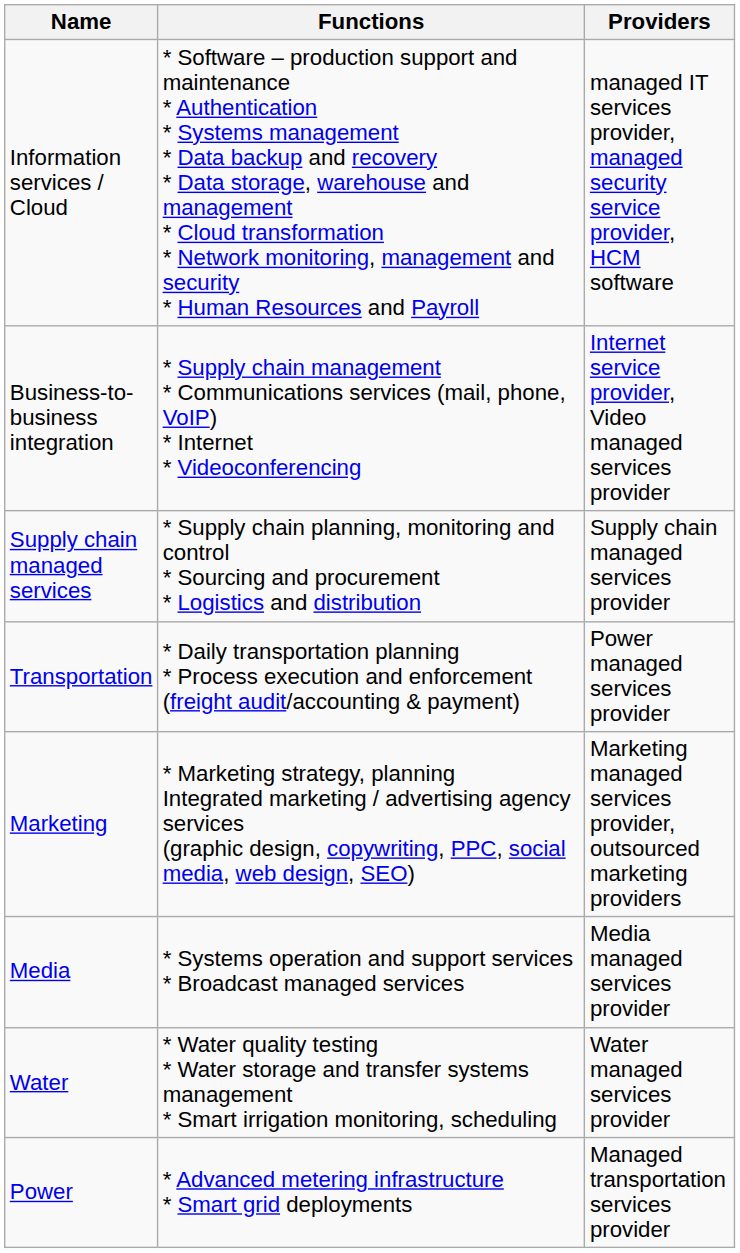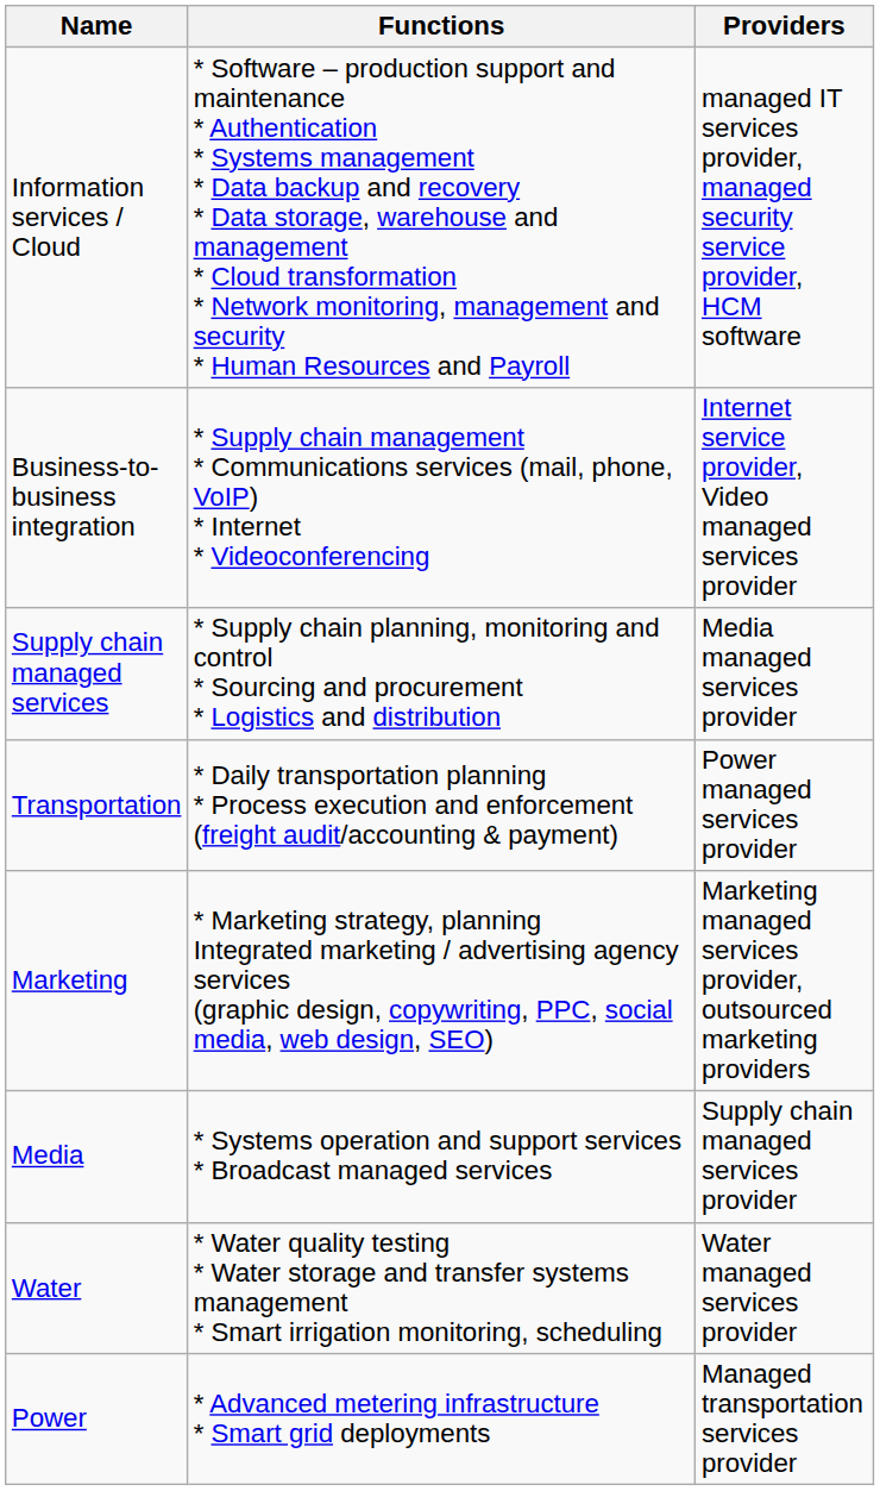 <table class="wikitable">
 <tr>
 <th scope="col" style="text-align:center; width: 100px;">Name</th>
 <th scope="col" style="text-align:center; width: 300px;">Functions</th>
 <th scope="col" style="text-align:center; width: 100px;">Providers</th>
 </tr>
 <tr>
 <td>Information services / Cloud</td>
 <td>* Software – production support and maintenance <br> * <a href='#'>Authentication</a> <br> * <a href='#'>Systems management</a> <br> * <a href='#'>Data backup</a> and <a href='#'>recovery</a> <br> * <a href='#'>Data storage</a>, <a href='#'>warehouse</a> and <a href='#'>management</a> <br> * <a href='#'>Cloud transformation</a> <br> *  <a href='#'>Network monitoring</a>, <a href='#'>management</a> and <a href='#'>security</a> <br> * <a href='#'>Human Resources</a> and <a href='#'>Payroll</a></td>
 <td>managed IT services provider, <br>  <a href='#'>managed security service provider</a>, <br> <a href='#'>HCM</a> software</td>
 </tr>
 <tr>
 <td>Business-to-business integration</td>
 <td>* <a href='#'>Supply chain management</a>  <br> * Communications services (mail, phone, <a href='#'>VoIP</a>) <br> * Internet  <br> * <a href='#'>Videoconferencing</a></td>
 <td><a href='#'>Internet service provider</a>, <br> Video managed services provider</td>
 </tr>
 <tr>
 <td><a href='#'>Supply chain managed services</a></td>
 <td>* Supply chain planning, monitoring and control <br> * Sourcing and procurement <br> * <a href='#'>Logistics</a> and <a href='#'>distribution</a></td>
-<td>Supply chain managed services provider</td>
+<td>Media managed services provider</td>
 </tr>
 <tr>
 <td><a href='#'>Transportation</a></td>
 <td>* Daily transportation planning <br> * Process execution and enforcement (<a href='#'>freight audit</a>/accounting & payment)</td>
 <td>Power managed services provider</td>
 </tr>
 <tr>
 <td><a href='#'>Marketing</a></td>
 <td>* Marketing strategy, planning<br> Integrated marketing / advertising agency services<br>(graphic design, <a href='#'>copywriting</a>, <a href='#'>PPC</a>, <a href='#'>social media</a>, <a href='#'>web design</a>, <a href='#'>SEO</a>)</td>
 <td>Marketing managed services provider, outsourced marketing providers</td>
 </tr>
 <tr>
 <td><a href='#'>Media</a></td>
 <td>* Systems operation and support services <br> * Broadcast managed services</td>
-<td>Media managed services provider</td>
+<td>Supply chain managed services provider</td>
 </tr>
 <tr>
 <td><a href='#'>Water</a></td>
 <td>* Water quality testing <br> * Water storage and transfer systems management <br> * Smart irrigation monitoring, scheduling</td>
 <td>Water managed services provider</td>
 </tr>
 <tr>
 <td><a href='#'>Power</a></td>
 <td>* <a href='#'>Advanced metering infrastructure</a> <br> * <a href='#'>Smart grid</a> deployments</td>
 <td>Managed transportation services provider</td>
 </tr>
 </table>
